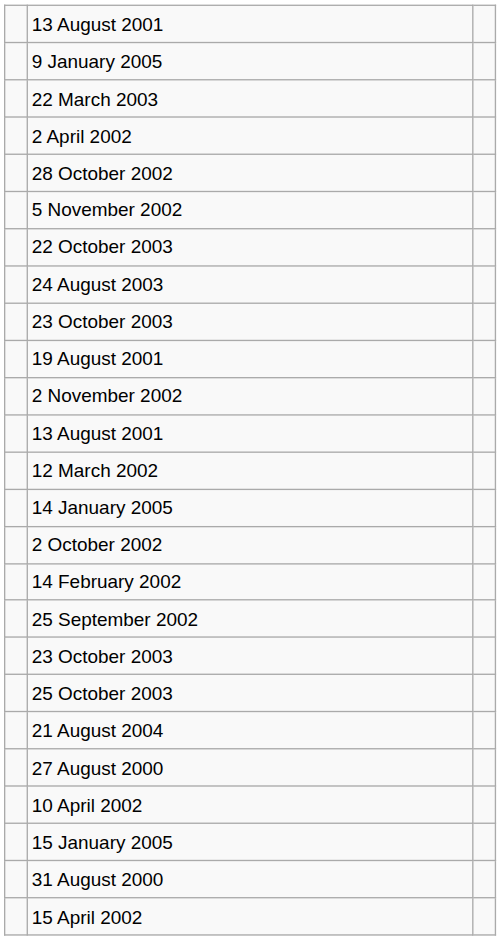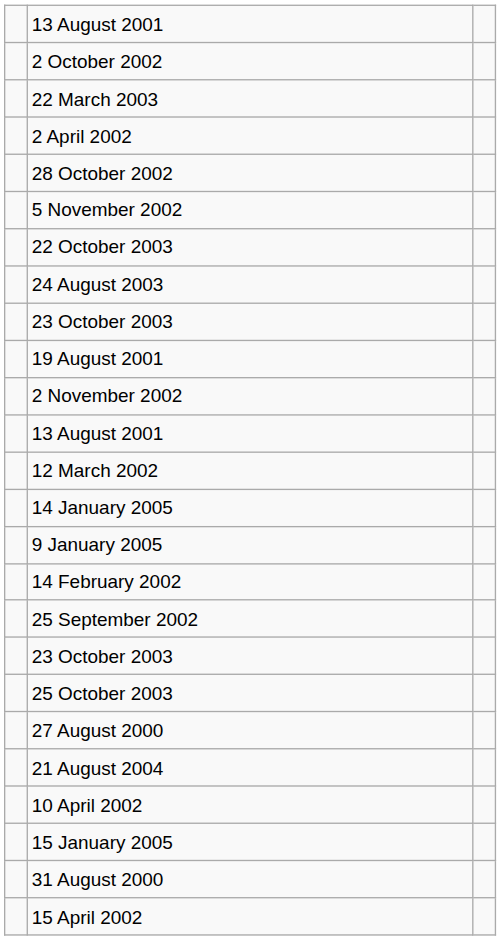 <table class="wikitable" style="font-size: 89%; float: left; width: 26em; margin-right: 1em; height: 700px">
 <tr>
 <td></td>
 <td>13 August 2001</td>
 <td></td>
 </tr>
 <tr>
 <td></td>
-<td>9 January 2005</td>
+<td>2 October 2002</td>
 <td></td>
 </tr>
 <tr>
 <td></td>
 <td>22 March 2003</td>
 <td></td>
 </tr>
 <tr>
 <td></td>
 <td>2 April 2002</td>
 <td></td>
 </tr>
 <tr>
 <td></td>
 <td>28 October 2002</td>
 <td></td>
 </tr>
 <tr>
 <td></td>
 <td>5 November 2002</td>
 <td></td>
 </tr>
 <tr>
 <td></td>
 <td>22 October 2003</td>
 <td></td>
 </tr>
 <tr>
 <td></td>
 <td>24 August 2003</td>
 <td></td>
 </tr>
 <tr>
 <td></td>
 <td>23 October 2003</td>
 <td></td>
 </tr>
 <tr>
 <td></td>
 <td>19 August 2001</td>
 <td></td>
 </tr>
 <tr>
 <td></td>
 <td>2 November 2002</td>
 <td></td>
 </tr>
 <tr>
 <td></td>
 <td>13 August 2001</td>
 <td></td>
 </tr>
 <tr>
 <td></td>
 <td>12 March 2002</td>
 <td></td>
 </tr>
 <tr>
 <td></td>
 <td>14 January 2005</td>
 <td></td>
 </tr>
 <tr>
 <td></td>
-<td>2 October 2002</td>
+<td>9 January 2005</td>
 <td></td>
 </tr>
 <tr>
 <td></td>
 <td>14 February 2002</td>
 <td></td>
 </tr>
 <tr>
 <td></td>
 <td>25 September 2002</td>
 <td></td>
 </tr>
 <tr>
 <td></td>
 <td>23 October 2003</td>
 <td></td>
 </tr>
 <tr>
 <td></td>
 <td>25 October 2003</td>
 <td></td>
 </tr>
 <tr>
 <td></td>
-<td>21 August 2004</td>
+<td>27 August 2000</td>
 <td></td>
 </tr>
 <tr>
 <td></td>
-<td>27 August 2000</td>
+<td>21 August 2004</td>
 <td></td>
 </tr>
 <tr>
 <td></td>
 <td>10 April 2002</td>
 <td></td>
 </tr>
 <tr>
 <td></td>
 <td>15 January 2005</td>
 <td></td>
 </tr>
 <tr>
 <td></td>
 <td>31 August 2000</td>
 <td></td>
 </tr>
 <tr>
 <td></td>
 <td>15 April 2002</td>
 <td></td>
 </tr>
 </table>
